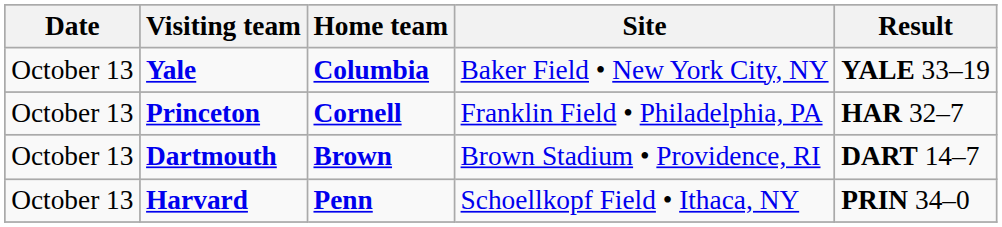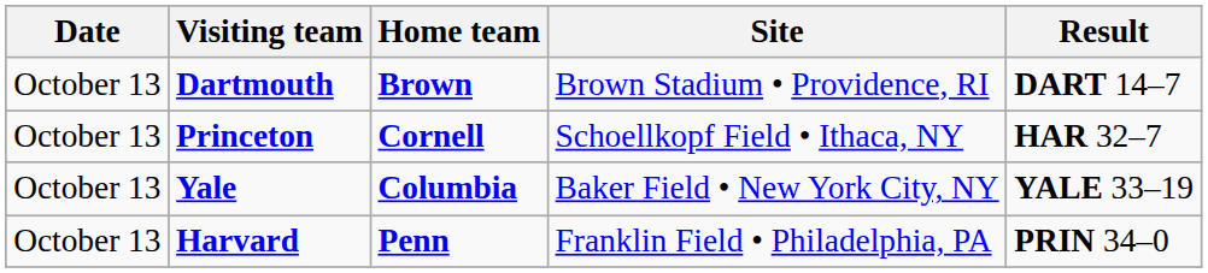 <table class="wikitable">
 <tr>
 <th>Date</th>
 <th>Visiting team</th>
 <th>Home team</th>
 <th>Site</th>
 <th>Result</th>
 </tr>
 <tr>
 <td>October 13</td>
+<td><strong><a href='#'>Dartmouth</a></strong></td>
+<td><strong><a href='#'>Brown</a></strong></td>
+<td><a href='#'>Brown Stadium</a> • <a href='#'>Providence, RI</a></td>
+<td><strong>DART</strong> 14–7</td>
+</tr>
+<tr>
+<td>October 13</td>
+<td><strong><a href='#'>Princeton</a></strong></td>
+<td><strong><a href='#'>Cornell</a></strong></td>
+<td><a href='#'>Schoellkopf Field</a> • <a href='#'>Ithaca, NY</a></td>
+<td><strong>HAR</strong> 32–7</td>
+</tr>
+<tr>
+<td>October 13</td>
 <td><strong><a href='#'>Yale</a></strong></td>
 <td><strong><a href='#'>Columbia</a></strong></td>
 <td><a href='#'>Baker Field</a> • <a href='#'>New York City, NY</a></td>
 <td><strong>YALE</strong> 33–19</td>
 </tr>
 <tr>
 <td>October 13</td>
-<td><strong><a href='#'>Princeton</a></strong></td>
-<td><strong><a href='#'>Cornell</a></strong></td>
-<td><a href='#'>Franklin Field</a> • <a href='#'>Philadelphia, PA</a></td>
-<td><strong>HAR</strong> 32–7</td>
-</tr>
-<tr>
-<td>October 13</td>
-<td><strong><a href='#'>Dartmouth</a></strong></td>
-<td><strong><a href='#'>Brown</a></strong></td>
-<td><a href='#'>Brown Stadium</a> • <a href='#'>Providence, RI</a></td>
-<td><strong>DART</strong> 14–7</td>
-</tr>
-<tr>
-<td>October 13</td>
 <td><strong><a href='#'>Harvard</a></strong></td>
 <td><strong><a href='#'>Penn</a></strong></td>
-<td><a href='#'>Schoellkopf Field</a> • <a href='#'>Ithaca, NY</a></td>
+<td><a href='#'>Franklin Field</a> • <a href='#'>Philadelphia, PA</a></td>
 <td><strong>PRIN</strong> 34–0</td>
 </tr>
 </table>
